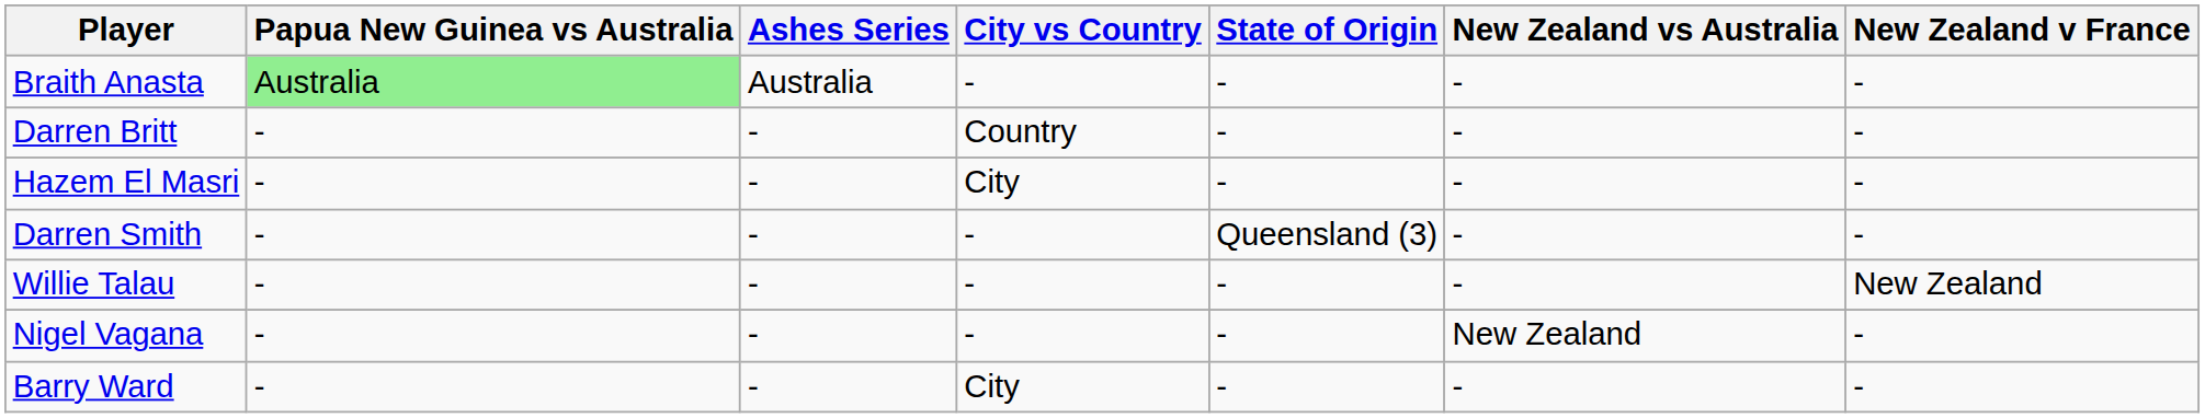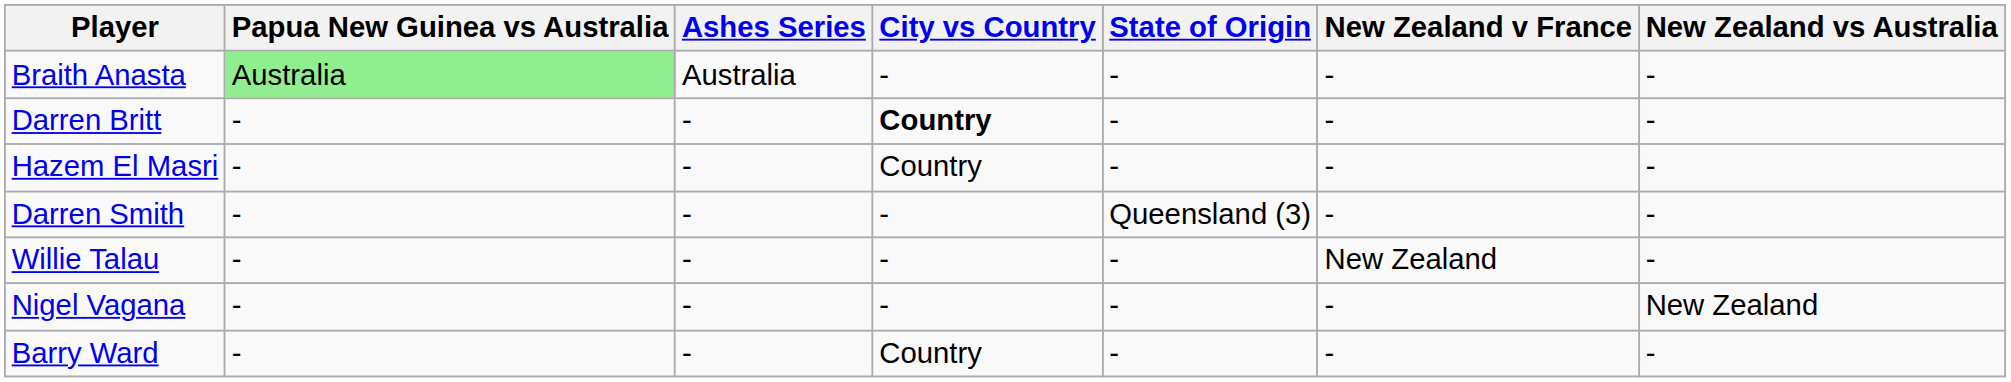 <table class="wikitable">
 <tr>
 <th>Player</th>
 <th>Papua New Guinea vs Australia</th>
 <th><a href='#'>Ashes Series</a></th>
 <th><a href='#'>City vs Country</a></th>
 <th><a href='#'>State of Origin</a></th>
+<th>New Zealand v France</th>
 <th>New Zealand vs Australia</th>
-<th>New Zealand v France</th>
 </tr>
 <tr>
 <td><a href='#'>Braith Anasta</a></td>
 <td style="background: lightgreen;">Australia</td>
 <td>Australia</td>
 <td>-</td>
 <td>-</td>
 <td>-</td>
 <td>-</td>
 </tr>
 <tr>
 <td><a href='#'>Darren Britt</a></td>
 <td>-</td>
 <td>-</td>
-<td>Country</td>
+<td><strong>Country</strong></td>
 <td>-</td>
 <td>-</td>
 <td>-</td>
 </tr>
 <tr>
 <td><a href='#'>Hazem El Masri</a></td>
 <td>-</td>
 <td>-</td>
-<td>City</td>
+<td>Country</td>
 <td>-</td>
 <td>-</td>
 <td>-</td>
 </tr>
 <tr>
 <td><a href='#'>Darren Smith</a></td>
 <td>-</td>
 <td>-</td>
 <td>-</td>
 <td>Queensland (3)</td>
 <td>-</td>
 <td>-</td>
 </tr>
 <tr>
 <td><a href='#'>Willie Talau</a></td>
 <td>-</td>
 <td>-</td>
 <td>-</td>
 <td>-</td>
+<td>New Zealand</td>
 <td>-</td>
-<td>New Zealand</td>
 </tr>
 <tr>
 <td><a href='#'>Nigel Vagana</a></td>
 <td>-</td>
 <td>-</td>
 <td>-</td>
 <td>-</td>
+<td>-</td>
 <td>New Zealand</td>
-<td>-</td>
 </tr>
 <tr>
 <td><a href='#'>Barry Ward</a></td>
 <td>-</td>
 <td>-</td>
-<td>City</td>
+<td>Country</td>
 <td>-</td>
 <td>-</td>
 <td>-</td>
 </tr>
 </table>
